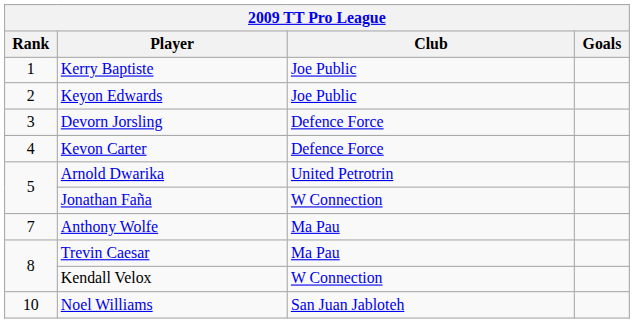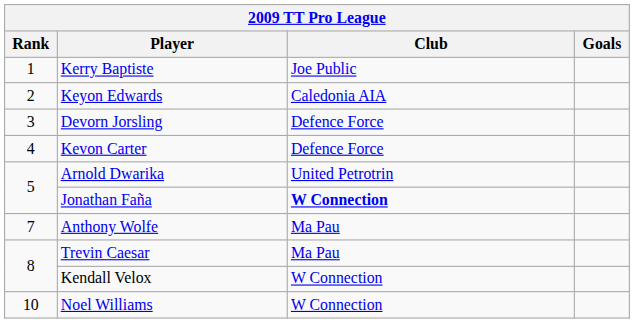 <table class="collapsible wikitable collapsed" width=45%; style="font-size:90%;">
 <tr>
 <th colspan="4"><a href='#'>2009 TT Pro League</a></th>
 </tr>
 <tr>
 <th width=1%>Rank</th>
 <th width=16%>Player</th>
 <th width=20%>Club</th>
 <th width=1%>Goals</th>
 </tr>
 <tr>
 <td align=center>1</td>
 <td> <a href='#'>Kerry Baptiste</a></td>
 <td><a href='#'>Joe Public</a></td>
 <td></td>
 </tr>
 <tr>
 <td align=center>2</td>
 <td> <a href='#'>Keyon Edwards</a></td>
-<td><a href='#'>Joe Public</a></td>
+<td><a href='#'>Caledonia AIA</a></td>
 <td></td>
 </tr>
 <tr>
 <td align=center>3</td>
 <td> <a href='#'>Devorn Jorsling</a></td>
 <td><a href='#'>Defence Force</a></td>
 <td></td>
 </tr>
 <tr>
 <td rowspan=1 align=center>4</td>
 <td> <a href='#'>Kevon Carter</a></td>
 <td><a href='#'>Defence Force</a></td>
 <td></td>
 </tr>
 <tr>
 <td rowspan=2 align=center>5</td>
 <td> <a href='#'>Arnold Dwarika</a></td>
 <td><a href='#'>United Petrotrin</a></td>
 <td></td>
 </tr>
 <tr>
 <td> <a href='#'>Jonathan Faña</a></td>
-<td><a href='#'>W Connection</a></td>
+<td><strong><a href='#'>W Connection</a></strong></td>
 <td></td>
 </tr>
 <tr>
 <td rowspan=1 align=center>7</td>
 <td> <a href='#'>Anthony Wolfe</a></td>
 <td><a href='#'>Ma Pau</a></td>
 <td></td>
 </tr>
 <tr>
 <td rowspan=2 align=center>8</td>
 <td> <a href='#'>Trevin Caesar</a></td>
 <td><a href='#'>Ma Pau</a></td>
 <td></td>
 </tr>
 <tr>
 <td> Kendall Velox</td>
 <td><a href='#'>W Connection</a></td>
 <td></td>
 </tr>
 <tr>
 <td rowspan=1 align=center>10</td>
 <td> <a href='#'>Noel Williams</a></td>
-<td><a href='#'>San Juan Jabloteh</a></td>
+<td><a href='#'>W Connection</a></td>
 <td></td>
 </tr>
 </table>
